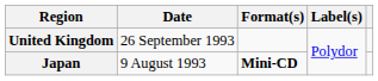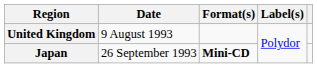 <table class="wikitable plainrowheaders">
 <tr>
 <th scope="col">Region</th>
 <th scope="col">Date</th>
 <th scope="col">Format(s)</th>
 <th scope="col">Label(s)</th>
 <th scope="col"></th>
 </tr>
 <tr>
 <th scope="row">United Kingdom</th>
-<td>26 September 1993</td>
+<td>9 August 1993</td>
 <td></td>
 <td rowspan="2"><a href='#'>Polydor</a></td>
 <td></td>
 </tr>
 <tr>
 <th scope="row">Japan</th>
-<td>9 August 1993</td>
+<td>26 September 1993</td>
 <td><strong>Mini-CD</strong></td>
 <td></td>
 </tr>
 </table>
